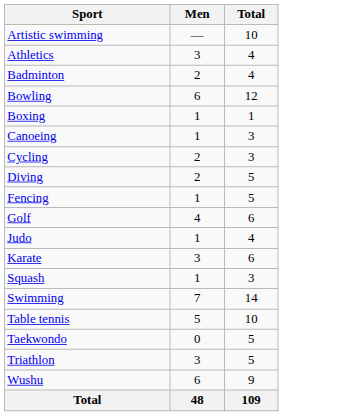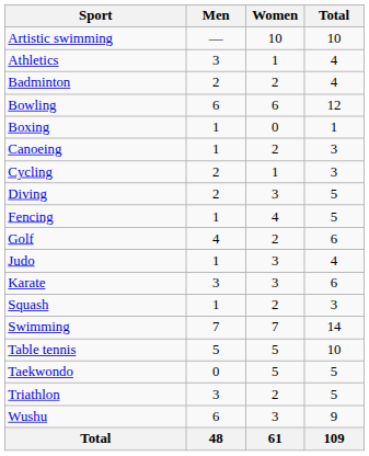 <table class="wikitable" style="text-align:center;">
 <tr>
 <th width=200>Sport</th>
 <th width=60>Men</th>
+<th width=60>Women</th>
 <th width=60>Total</th>
 </tr>
 <tr>
 <td align=left><a href='#'>Artistic swimming</a></td>
 <td>—</td>
 <td>10</td>
+<td>10</td>
 </tr>
 <tr>
 <td align=left><a href='#'>Athletics</a></td>
 <td>3</td>
+<td>1</td>
 <td>4</td>
 </tr>
 <tr>
 <td align=left><a href='#'>Badminton</a></td>
+<td>2</td>
 <td>2</td>
 <td>4</td>
 </tr>
 <tr>
 <td align=left><a href='#'>Bowling</a></td>
 <td>6</td>
+<td>6</td>
 <td>12</td>
 </tr>
 <tr>
 <td align=left><a href='#'>Boxing</a></td>
 <td>1</td>
+<td>0</td>
 <td>1</td>
 </tr>
 <tr>
 <td align=left><a href='#'>Canoeing</a></td>
 <td>1</td>
+<td>2</td>
 <td>3</td>
 </tr>
 <tr>
 <td align=left><a href='#'>Cycling</a></td>
 <td>2</td>
+<td>1</td>
 <td>3</td>
 </tr>
 <tr>
 <td align=left><a href='#'>Diving</a></td>
 <td>2</td>
+<td>3</td>
 <td>5</td>
 </tr>
 <tr>
 <td align=left><a href='#'>Fencing</a></td>
 <td>1</td>
+<td>4</td>
 <td>5</td>
 </tr>
 <tr>
 <td align=left><a href='#'>Golf</a></td>
 <td>4</td>
+<td>2</td>
 <td>6</td>
 </tr>
 <tr>
 <td align=left><a href='#'>Judo</a></td>
 <td>1</td>
+<td>3</td>
 <td>4</td>
 </tr>
 <tr>
 <td align=left><a href='#'>Karate</a></td>
+<td>3</td>
 <td>3</td>
 <td>6</td>
 </tr>
 <tr>
 <td align=left><a href='#'>Squash</a></td>
 <td>1</td>
+<td>2</td>
 <td>3</td>
 </tr>
 <tr>
 <td align=left><a href='#'>Swimming</a></td>
 <td>7</td>
+<td>7</td>
 <td>14</td>
 </tr>
 <tr>
 <td align=left><a href='#'>Table tennis</a></td>
+<td>5</td>
 <td>5</td>
 <td>10</td>
 </tr>
 <tr>
 <td align=left><a href='#'>Taekwondo</a></td>
 <td>0</td>
 <td>5</td>
+<td>5</td>
 </tr>
 <tr>
 <td align=left><a href='#'>Triathlon</a></td>
 <td>3</td>
+<td>2</td>
 <td>5</td>
 </tr>
 <tr>
 <td align=left><a href='#'>Wushu</a></td>
 <td>6</td>
+<td>3</td>
 <td>9</td>
 </tr>
 <tr>
 <th>Total</th>
 <th>48</th>
+<th>61</th>
 <th>109</th>
 </tr>
 </table>
